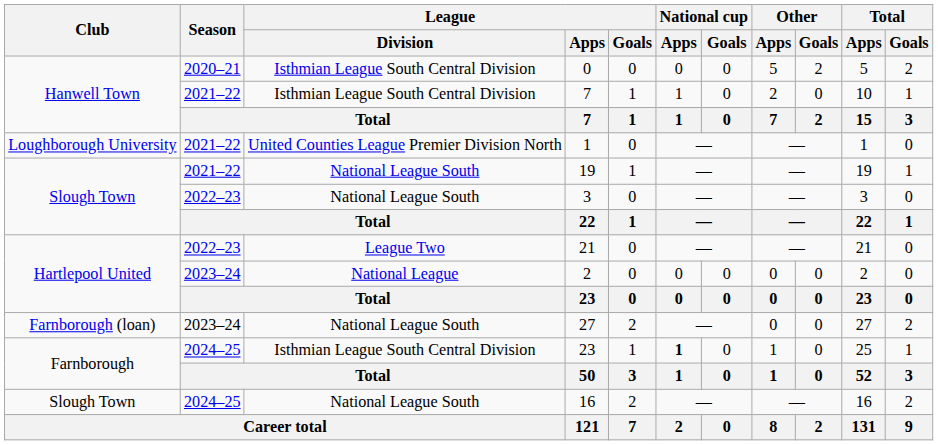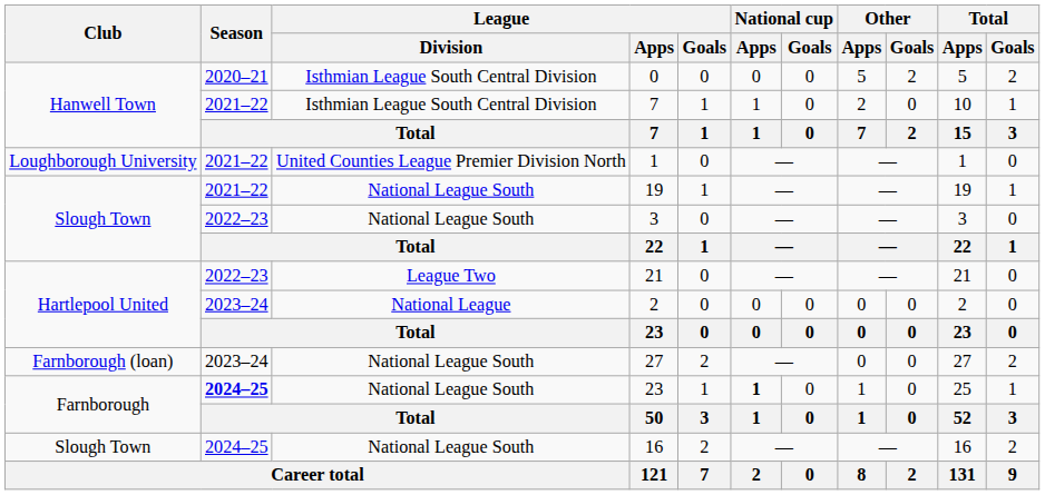 <table class="wikitable" style="text-align: center">
 <tr>
 <th rowspan="2">Club</th>
 <th rowspan="2">Season</th>
 <th colspan="3">League</th>
 <th colspan="2">National cup</th>
 <th colspan="2">Other</th>
 <th colspan="2">Total</th>
 </tr>
 <tr>
 <th>Division</th>
 <th>Apps</th>
 <th>Goals</th>
 <th>Apps</th>
 <th>Goals</th>
 <th>Apps</th>
 <th>Goals</th>
 <th>Apps</th>
 <th>Goals</th>
 </tr>
 <tr>
 <td rowspan="3"><a href='#'>Hanwell Town</a></td>
 <td><a href='#'>2020–21</a></td>
 <td><a href='#'>Isthmian League</a> South Central Division</td>
 <td>0</td>
 <td>0</td>
 <td>0</td>
 <td>0</td>
 <td>5</td>
 <td>2</td>
 <td>5</td>
 <td>2</td>
 </tr>
 <tr>
 <td><a href='#'>2021–22</a></td>
 <td>Isthmian League South Central Division</td>
 <td>7</td>
 <td>1</td>
 <td>1</td>
 <td>0</td>
 <td>2</td>
 <td>0</td>
 <td>10</td>
 <td>1</td>
 </tr>
 <tr>
 <th colspan="2">Total</th>
 <th>7</th>
 <th>1</th>
 <th>1</th>
 <th>0</th>
 <th>7</th>
 <th>2</th>
 <th>15</th>
 <th>3</th>
 </tr>
 <tr>
 <td><a href='#'>Loughborough University</a></td>
 <td><a href='#'>2021–22</a></td>
 <td><a href='#'>United Counties League</a> Premier Division North</td>
 <td>1</td>
 <td>0</td>
 <td colspan="2">―</td>
 <td colspan="2">―</td>
 <td>1</td>
 <td>0</td>
 </tr>
 <tr>
 <td rowspan="3"><a href='#'>Slough Town</a></td>
 <td><a href='#'>2021–22</a></td>
 <td><a href='#'>National League South</a></td>
 <td>19</td>
 <td>1</td>
 <td colspan="2">―</td>
 <td colspan="2">―</td>
 <td>19</td>
 <td>1</td>
 </tr>
 <tr>
 <td><a href='#'>2022–23</a></td>
 <td>National League South</td>
 <td>3</td>
 <td>0</td>
 <td colspan="2">―</td>
 <td colspan="2">―</td>
 <td>3</td>
 <td>0</td>
 </tr>
 <tr>
 <th colspan="2">Total</th>
 <th>22</th>
 <th>1</th>
 <th colspan="2">―</th>
 <th colspan="2">―</th>
 <th>22</th>
 <th>1</th>
 </tr>
 <tr>
 <td rowspan="3"><a href='#'>Hartlepool United</a></td>
 <td><a href='#'>2022–23</a></td>
 <td><a href='#'>League Two</a></td>
 <td>21</td>
 <td>0</td>
 <td colspan="2">―</td>
 <td colspan="2">―</td>
 <td>21</td>
 <td>0</td>
 </tr>
 <tr>
 <td><a href='#'>2023–24</a></td>
 <td><a href='#'>National League</a></td>
 <td>2</td>
 <td>0</td>
 <td>0</td>
 <td>0</td>
 <td>0</td>
 <td>0</td>
 <td>2</td>
 <td>0</td>
 </tr>
 <tr>
 <th colspan="2">Total</th>
 <th>23</th>
 <th>0</th>
 <th>0</th>
 <th>0</th>
 <th>0</th>
 <th>0</th>
 <th>23</th>
 <th>0</th>
 </tr>
 <tr>
 <td><a href='#'>Farnborough</a> (loan)</td>
 <td>2023–24</td>
 <td>National League South</td>
 <td>27</td>
 <td>2</td>
 <td colspan="2">―</td>
 <td>0</td>
 <td>0</td>
 <td>27</td>
 <td>2</td>
 </tr>
 <tr>
 <td rowspan="2">Farnborough</td>
-<td><a href='#'>2024–25</a></td>
-<td>Isthmian League South Central Division</td>
+<td><strong><a href='#'>2024–25</a></strong></td>
+<td>National League South</td>
 <td>23</td>
 <td>1</td>
 <td><strong>1</strong></td>
 <td>0</td>
 <td>1</td>
 <td>0</td>
 <td>25</td>
 <td>1</td>
 </tr>
 <tr>
 <th colspan="2">Total</th>
 <th>50</th>
 <th>3</th>
 <th>1</th>
 <th>0</th>
 <th>1</th>
 <th>0</th>
 <th>52</th>
 <th>3</th>
 </tr>
 <tr>
 <td>Slough Town</td>
 <td><a href='#'>2024–25</a></td>
 <td>National League South</td>
 <td>16</td>
 <td>2</td>
 <td colspan="2">―</td>
 <td colspan="2">―</td>
 <td>16</td>
 <td>2</td>
 </tr>
 <tr>
 <th colspan="3">Career total</th>
 <th>121</th>
 <th>7</th>
 <th>2</th>
 <th>0</th>
 <th>8</th>
 <th>2</th>
 <th>131</th>
 <th>9</th>
 </tr>
 </table>
